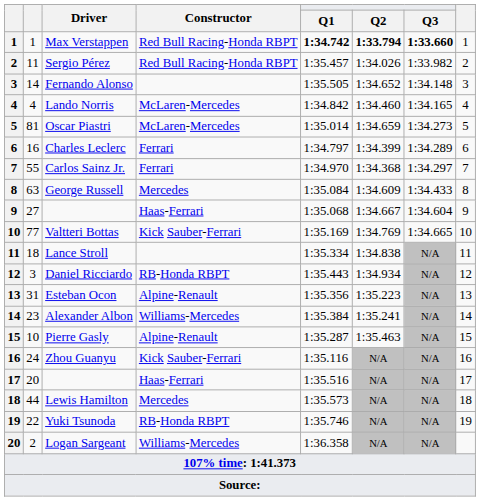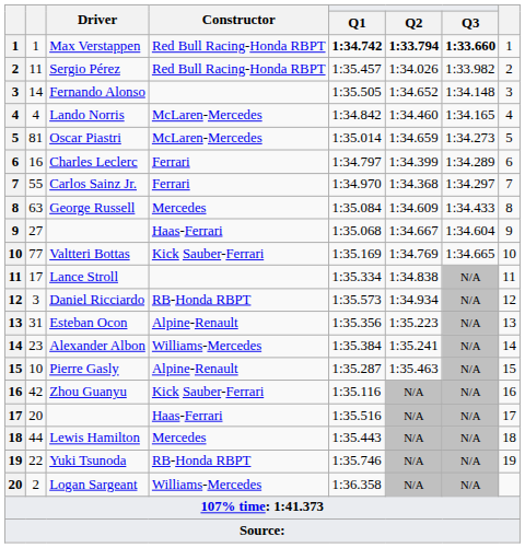 <table class="wikitable sortable" style="font-size: 85%;">
 <tr>
 <th rowspan="2"></th>
 <th rowspan="2"></th>
 <th rowspan="2">Driver</th>
 <th rowspan="2">Constructor</th>
 <th colspan="3" style="background:#eaecf0; text-align:center;"></th>
 <th rowspan="2"></th>
 </tr>
 <tr>
 <th scope="col">Q1</th>
 <th scope="col">Q2</th>
 <th scope="col">Q3</th>
 </tr>
 <tr>
 <th>1</th>
 <td align="center">1</td>
 <td> <a href='#'>Max Verstappen</a></td>
 <td><a href='#'>Red Bull Racing</a>-<a href='#'>Honda RBPT</a></td>
 <td><strong>1:34.742</strong></td>
 <td><strong>1:33.794</strong></td>
 <td><strong>1:33.660</strong></td>
 <td align="center">1</td>
 </tr>
 <tr>
 <th>2</th>
 <td align="center">11</td>
 <td> <a href='#'>Sergio Pérez</a></td>
 <td><a href='#'>Red Bull Racing</a>-<a href='#'>Honda RBPT</a></td>
 <td>1:35.457</td>
 <td>1:34.026</td>
 <td>1:33.982</td>
 <td align="center">2</td>
 </tr>
 <tr>
 <th>3</th>
 <td align="center">14</td>
 <td> <a href='#'>Fernando Alonso</a></td>
 <td></td>
 <td>1:35.505</td>
 <td>1:34.652</td>
 <td>1:34.148</td>
 <td align="center">3</td>
 </tr>
 <tr>
 <th>4</th>
 <td align="center">4</td>
 <td> <a href='#'>Lando Norris</a></td>
 <td><a href='#'>McLaren</a>-<a href='#'>Mercedes</a></td>
 <td>1:34.842</td>
 <td>1:34.460</td>
 <td>1:34.165</td>
 <td align="center">4</td>
 </tr>
 <tr>
 <th>5</th>
 <td align="center">81</td>
 <td> <a href='#'>Oscar Piastri</a></td>
 <td><a href='#'>McLaren</a>-<a href='#'>Mercedes</a></td>
 <td>1:35.014</td>
 <td>1:34.659</td>
 <td>1:34.273</td>
 <td align="center">5</td>
 </tr>
 <tr>
 <th>6</th>
 <td align="center">16</td>
 <td> <a href='#'>Charles Leclerc</a></td>
 <td><a href='#'>Ferrari</a></td>
 <td>1:34.797</td>
 <td>1:34.399</td>
 <td>1:34.289</td>
 <td align="center">6</td>
 </tr>
 <tr>
 <th>7</th>
 <td align="center">55</td>
 <td> <a href='#'>Carlos Sainz Jr.</a></td>
 <td><a href='#'>Ferrari</a></td>
 <td>1:34.970</td>
 <td>1:34.368</td>
 <td>1:34.297</td>
 <td align="center">7</td>
 </tr>
 <tr>
 <th>8</th>
 <td align="center">63</td>
 <td> <a href='#'>George Russell</a></td>
 <td><a href='#'>Mercedes</a></td>
 <td>1:35.084</td>
 <td>1:34.609</td>
 <td>1:34.433</td>
 <td align="center">8</td>
 </tr>
 <tr>
 <th>9</th>
 <td align="center">27</td>
 <td></td>
 <td><a href='#'>Haas</a>-<a href='#'>Ferrari</a></td>
 <td>1:35.068</td>
 <td>1:34.667</td>
 <td>1:34.604</td>
 <td align="center">9</td>
 </tr>
 <tr>
 <th>10</th>
 <td align="center">77</td>
 <td> <a href='#'>Valtteri Bottas</a></td>
 <td><a href='#'>Kick</a> <a href='#'>Sauber</a>-<a href='#'>Ferrari</a></td>
 <td>1:35.169</td>
 <td>1:34.769</td>
 <td>1:34.665</td>
 <td align="center">10</td>
 </tr>
 <tr>
 <th>11</th>
-<td align="center">18</td>
+<td align="center">17</td>
 <td> <a href='#'>Lance Stroll</a></td>
 <td></td>
 <td>1:35.334</td>
 <td>1:34.838</td>
 <td data-sort-value="19" align="center" style="background: silver"><small>N/A</small></td>
 <td align="center">11</td>
 </tr>
 <tr>
 <th>12</th>
 <td align="center">3</td>
 <td> <a href='#'>Daniel Ricciardo</a></td>
 <td><a href='#'>RB</a>-<a href='#'>Honda RBPT</a></td>
-<td>1:35.443</td>
+<td>1:35.573</td>
 <td>1:34.934</td>
 <td data-sort-value="19" align="center" style="background: silver"><small>N/A</small></td>
 <td align="center">12</td>
 </tr>
 <tr>
 <th>13</th>
 <td align="center">31</td>
 <td> <a href='#'>Esteban Ocon</a></td>
 <td><a href='#'>Alpine</a>-<a href='#'>Renault</a></td>
 <td>1:35.356</td>
 <td>1:35.223</td>
 <td data-sort-value="19" align="center" style="background: silver"><small>N/A</small></td>
 <td align="center">13</td>
 </tr>
 <tr>
 <th>14</th>
 <td align="center">23</td>
 <td> <a href='#'>Alexander Albon</a></td>
 <td><a href='#'>Williams</a>-<a href='#'>Mercedes</a></td>
 <td>1:35.384</td>
 <td>1:35.241</td>
 <td data-sort-value="19" align="center" style="background: silver"><small>N/A</small></td>
 <td align="center">14</td>
 </tr>
 <tr>
 <th>15</th>
 <td align="center">10</td>
 <td> <a href='#'>Pierre Gasly</a></td>
 <td><a href='#'>Alpine</a>-<a href='#'>Renault</a></td>
 <td>1:35.287</td>
 <td>1:35.463</td>
 <td data-sort-value="19" align="center" style="background: silver"><small>N/A</small></td>
 <td align="center">15</td>
 </tr>
 <tr>
 <th>16</th>
-<td align="center">24</td>
+<td align="center">42</td>
 <td> <a href='#'>Zhou Guanyu</a></td>
 <td><a href='#'>Kick</a> <a href='#'>Sauber</a>-<a href='#'>Ferrari</a></td>
 <td>1:35.116</td>
 <td data-sort-value="19" align="center" style="background: silver"><small>N/A</small></td>
 <td data-sort-value="19" align="center" style="background: silver"><small>N/A</small></td>
 <td align="center">16</td>
 </tr>
 <tr>
 <th>17</th>
 <td align="center">20</td>
 <td></td>
 <td><a href='#'>Haas</a>-<a href='#'>Ferrari</a></td>
 <td>1:35.516</td>
 <td data-sort-value="19" align="center" style="background: silver"><small>N/A</small></td>
 <td data-sort-value="19" align="center" style="background: silver"><small>N/A</small></td>
 <td align="center">17</td>
 </tr>
 <tr>
 <th>18</th>
 <td align="center">44</td>
 <td> <a href='#'>Lewis Hamilton</a></td>
 <td><a href='#'>Mercedes</a></td>
-<td>1:35.573</td>
+<td>1:35.443</td>
 <td data-sort-value="19" align="center" style="background: silver"><small>N/A</small></td>
 <td data-sort-value="19" align="center" style="background: silver"><small>N/A</small></td>
 <td align="center">18</td>
 </tr>
 <tr>
 <th>19</th>
 <td align="center">22</td>
 <td> <a href='#'>Yuki Tsunoda</a></td>
 <td><a href='#'>RB</a>-<a href='#'>Honda RBPT</a></td>
 <td>1:35.746</td>
 <td data-sort-value="19" align="center" style="background: silver"><small>N/A</small></td>
 <td data-sort-value="19" align="center" style="background: silver"><small>N/A</small></td>
 <td align="center">19</td>
 </tr>
 <tr>
 <th>20</th>
 <td align="center">2</td>
 <td> <a href='#'>Logan Sargeant</a></td>
 <td><a href='#'>Williams</a>-<a href='#'>Mercedes</a></td>
 <td>1:36.358</td>
 <td data-sort-value="19" align="center" style="background: silver"><small>N/A</small></td>
 <td data-sort-value="19" align="center" style="background: silver"><small>N/A</small></td>
 <td align="center" data-sort-value="20"></td>
 </tr>
 <tr class="sortbottom">
 <td colspan="8" style="background-color:#eaecf0;text-align:center"><strong><a href='#'>107% time</a>: 1:41.373</strong></td>
 </tr>
 <tr class="sortbottom">
 <td colspan="8" style="background-color:#eaecf0;text-align:center"><strong>Source:</strong></td>
 </tr>
 </table>
